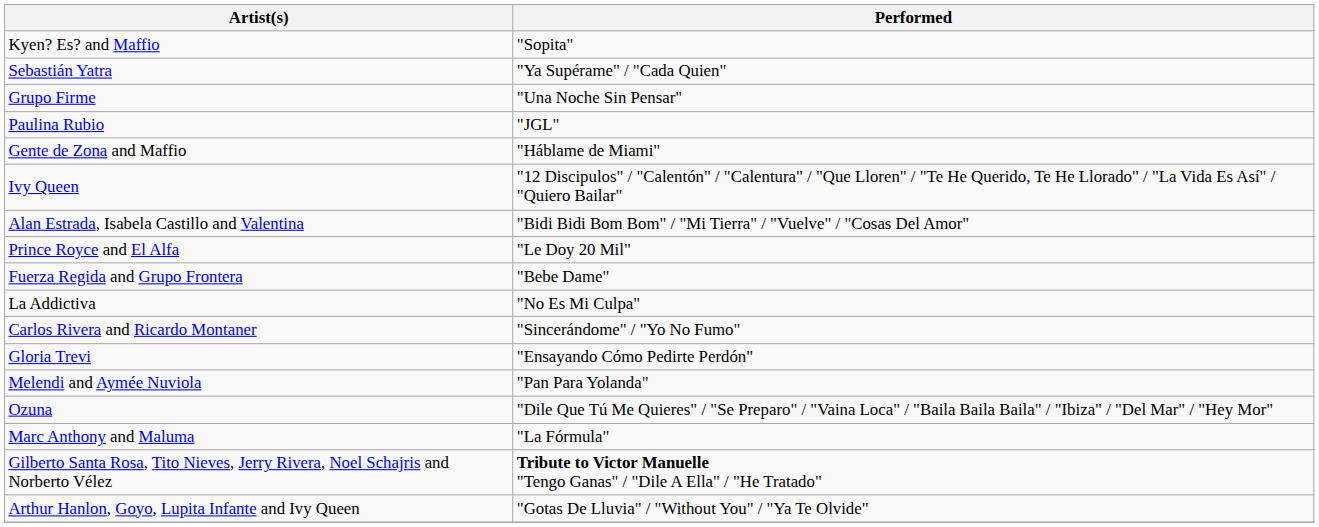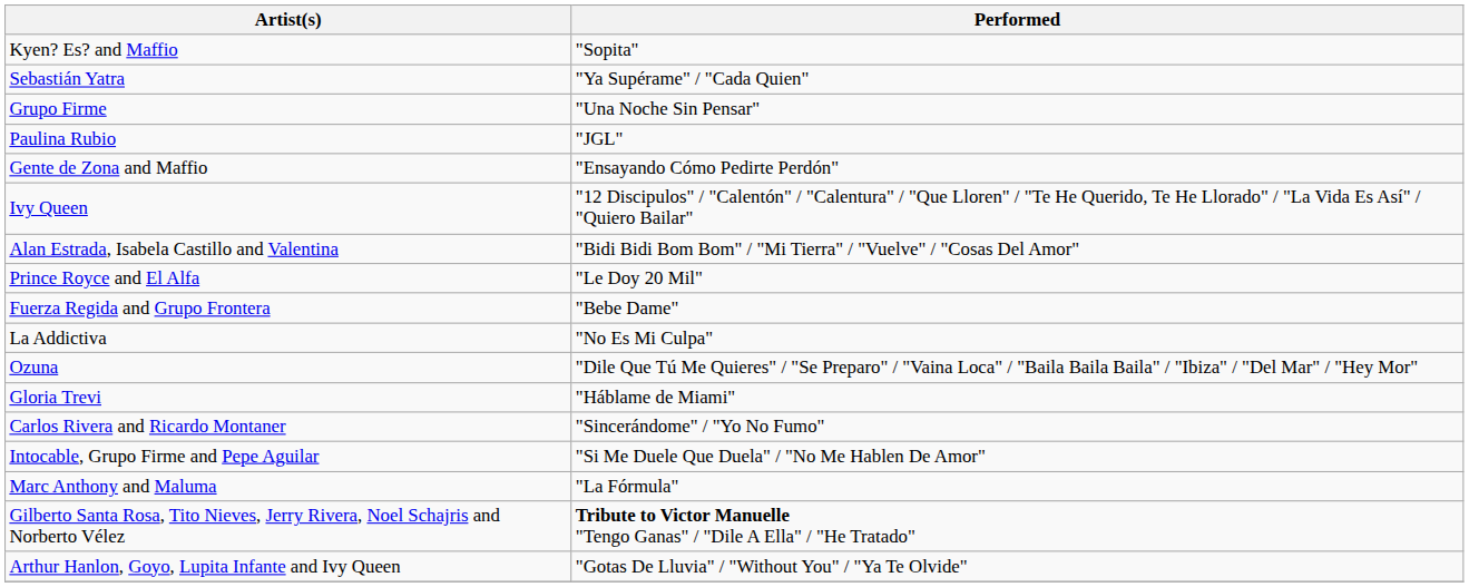 <table class="wikitable">
 <tr>
 <th>Artist(s)</th>
 <th>Performed</th>
 </tr>
 <tr>
 <td>Kyen? Es? and <a href='#'>Maffio</a></td>
 <td>"Sopita"</td>
 </tr>
 <tr>
 <td><a href='#'>Sebastián Yatra</a></td>
 <td>"Ya Supérame" / "Cada Quien"</td>
 </tr>
 <tr>
 <td><a href='#'>Grupo Firme</a></td>
 <td>"Una Noche Sin Pensar"</td>
 </tr>
 <tr>
 <td><a href='#'>Paulina Rubio</a></td>
 <td>"JGL"</td>
 </tr>
 <tr>
 <td><a href='#'>Gente de Zona</a> and Maffio</td>
-<td>"Háblame de Miami"</td>
+<td>"Ensayando Cómo Pedirte Perdón"</td>
 </tr>
 <tr>
 <td><a href='#'>Ivy Queen</a></td>
 <td>"12 Discipulos" / "Calentón" / "Calentura" / "Que Lloren" /  "Te He Querido, Te He Llorado" / "La Vida Es Así" / "Quiero Bailar"</td>
 </tr>
 <tr>
 <td><a href='#'>Alan Estrada</a>, Isabela Castillo and <a href='#'>Valentina</a></td>
 <td>"Bidi Bidi Bom Bom" / "Mi Tierra" / "Vuelve" /  "Cosas Del Amor"</td>
 </tr>
 <tr>
 <td><a href='#'>Prince Royce</a> and <a href='#'>El Alfa</a></td>
 <td>"Le Doy 20 Mil"</td>
 </tr>
 <tr>
 <td><a href='#'>Fuerza Regida</a> and <a href='#'>Grupo Frontera</a></td>
 <td>"Bebe Dame"</td>
 </tr>
 <tr>
 <td>La Addictiva</td>
 <td>"No Es Mi Culpa"</td>
 </tr>
 <tr>
+<td><a href='#'>Ozuna</a></td>
+<td>"Dile Que Tú Me Quieres" / "Se Preparo" / "Vaina Loca" / "Baila Baila Baila" / "Ibiza" / "Del Mar" / "Hey Mor"</td>
+</tr>
+<tr>
+<td><a href='#'>Gloria Trevi</a></td>
+<td>"Háblame de Miami"</td>
+</tr>
+<tr>
 <td><a href='#'>Carlos Rivera</a> and <a href='#'>Ricardo Montaner</a></td>
 <td>"Sincerándome" / "Yo No Fumo"</td>
 </tr>
 <tr>
-<td><a href='#'>Gloria Trevi</a></td>
-<td>"Ensayando Cómo Pedirte Perdón"</td>
-</tr>
-<tr>
-<td><a href='#'>Melendi</a> and <a href='#'>Aymée Nuviola</a></td>
-<td>"Pan Para Yolanda"</td>
-</tr>
-<tr>
-<td><a href='#'>Ozuna</a></td>
-<td>"Dile Que Tú Me Quieres" / "Se Preparo" / "Vaina Loca" / "Baila Baila Baila" / "Ibiza" / "Del Mar" / "Hey Mor"</td>
+<td><a href='#'>Intocable</a>, Grupo Firme and <a href='#'>Pepe Aguilar</a></td>
+<td>"Si Me Duele Que Duela" / "No Me Hablen De Amor"</td>
 </tr>
 <tr>
 <td><a href='#'>Marc Anthony</a> and <a href='#'>Maluma</a></td>
 <td>"La Fórmula"</td>
 </tr>
 <tr>
 <td><a href='#'>Gilberto Santa Rosa</a>, <a href='#'>Tito Nieves</a>, <a href='#'>Jerry Rivera</a>, <a href='#'>Noel Schajris</a> and Norberto Vélez</td>
 <td><strong>Tribute to Victor Manuelle</strong> <br> "Tengo Ganas" / "Dile A Ella" / "He Tratado"</td>
 </tr>
 <tr>
 <td><a href='#'>Arthur Hanlon</a>, <a href='#'>Goyo</a>, <a href='#'>Lupita Infante</a> and Ivy Queen</td>
 <td>"Gotas De Lluvia" / "Without You" / "Ya Te Olvide"</td>
 </tr>
 <tr>
 </tr>
 </table>
